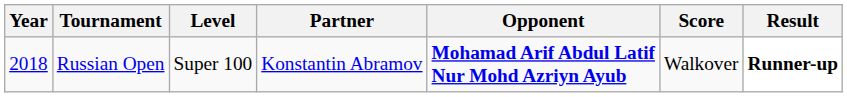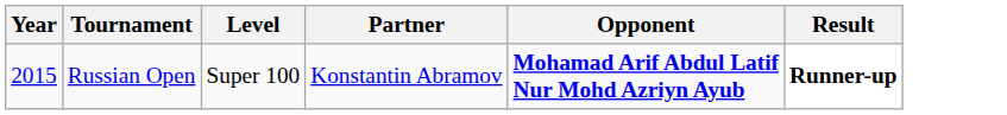 <table class="sortable wikitable" style="font-size: 90%;">
 <tr>
 <th>Year</th>
 <th>Tournament</th>
 <th>Level</th>
 <th>Partner</th>
 <th>Opponent</th>
-<th>Score</th>
 <th>Result</th>
 </tr>
 <tr>
-<td align="center"><a href='#'>2018</a></td>
+<td align="center"><a href='#'>2015</a></td>
 <td align="left"><a href='#'>Russian Open</a></td>
 <td align="left">Super 100</td>
 <td align="left"> <a href='#'>Konstantin Abramov</a></td>
 <td align="left"><strong> <a href='#'>Mohamad Arif Abdul Latif</a><br> <a href='#'>Nur Mohd Azriyn Ayub</a></strong></td>
-<td align="left">Walkover</td>
 <td style="text-align:left; background:white"><strong> Runner-up</strong></td>
 </tr>
 </table>
